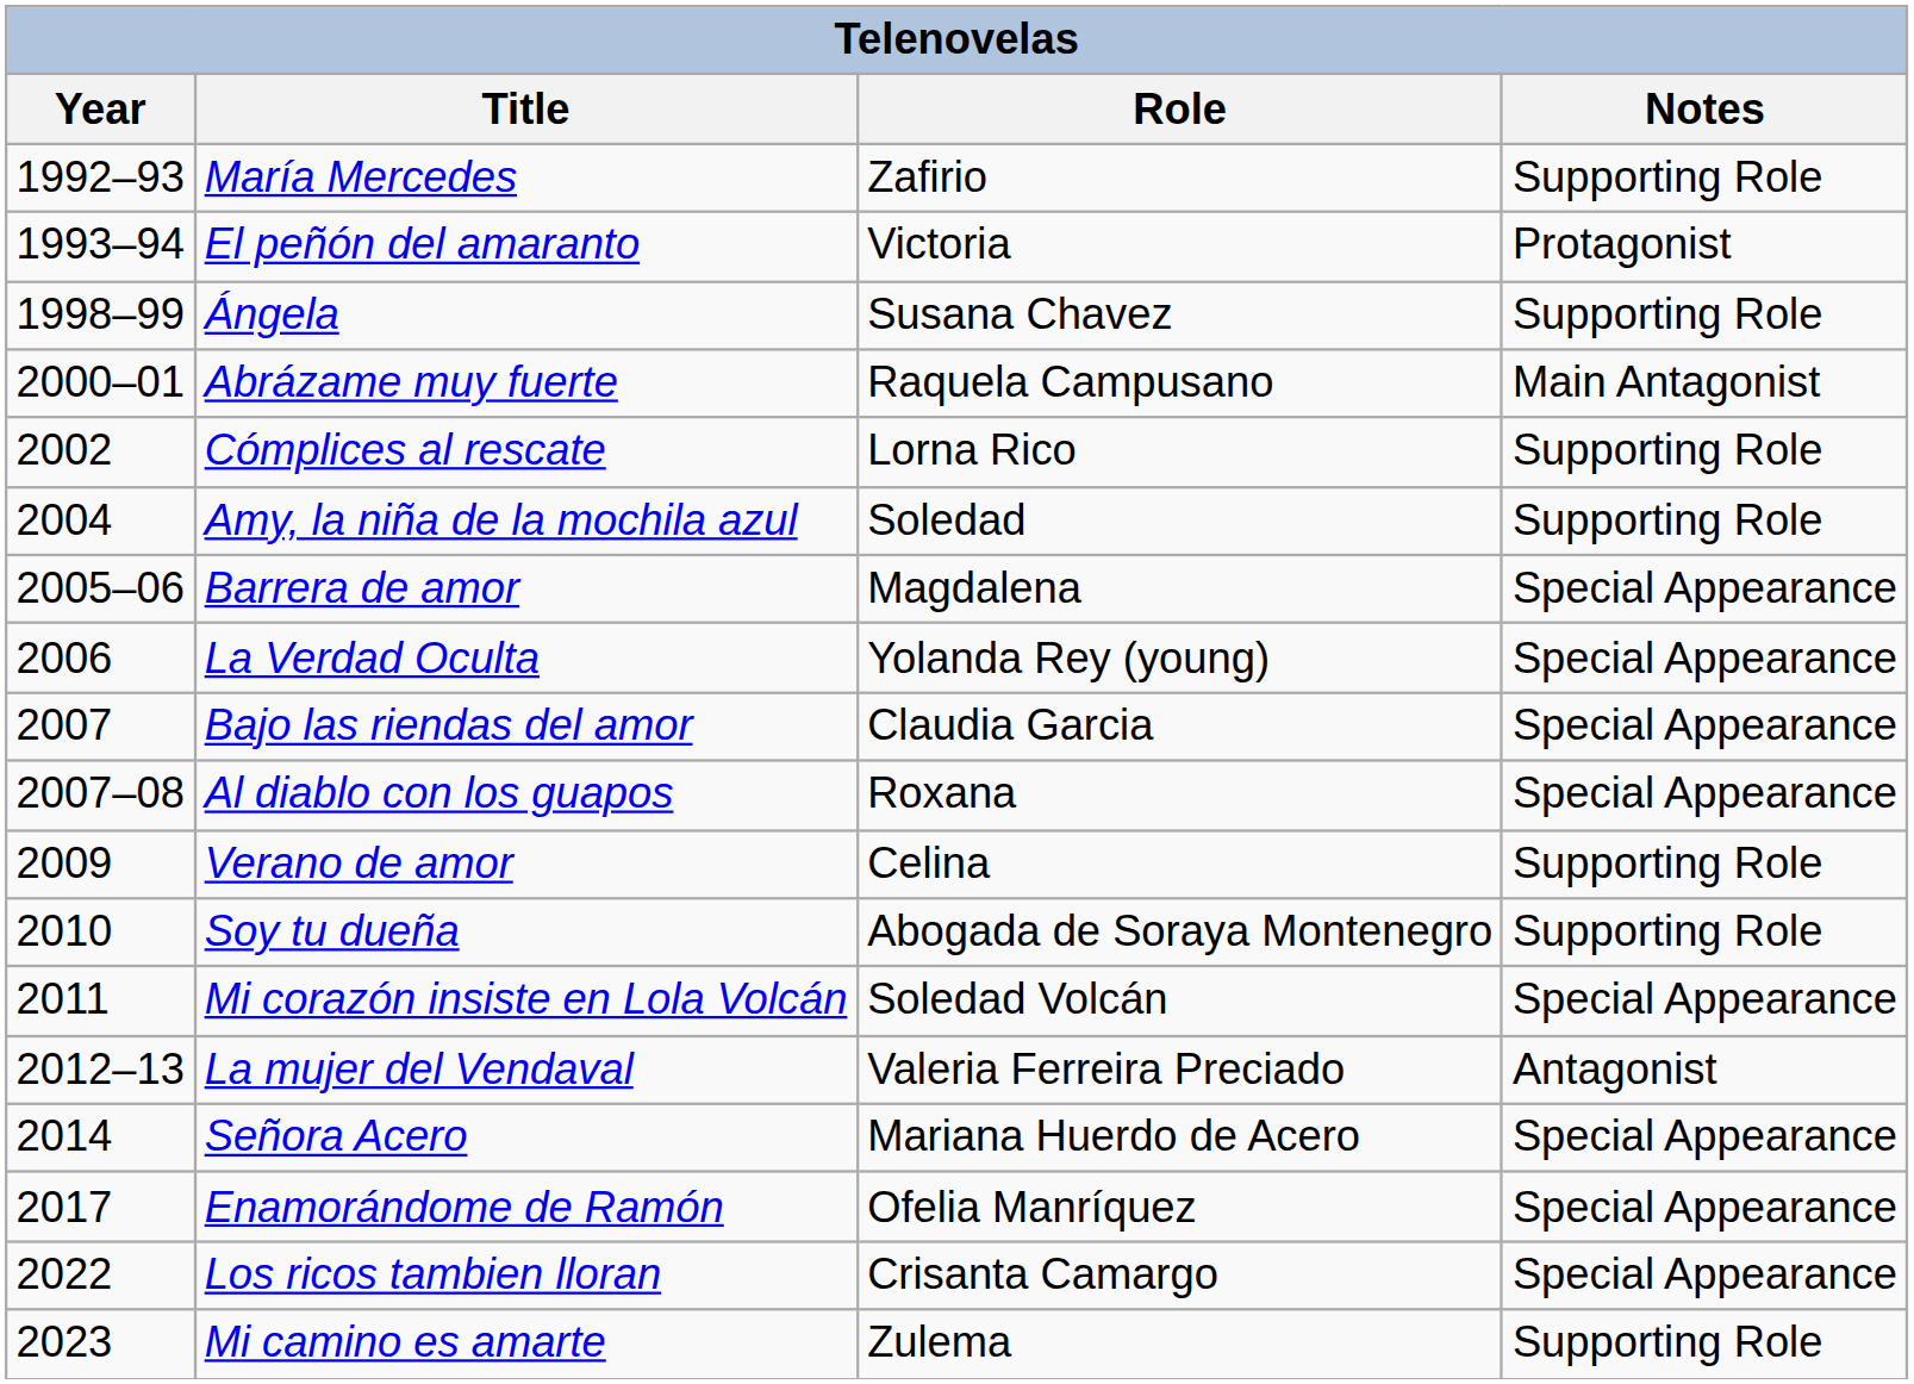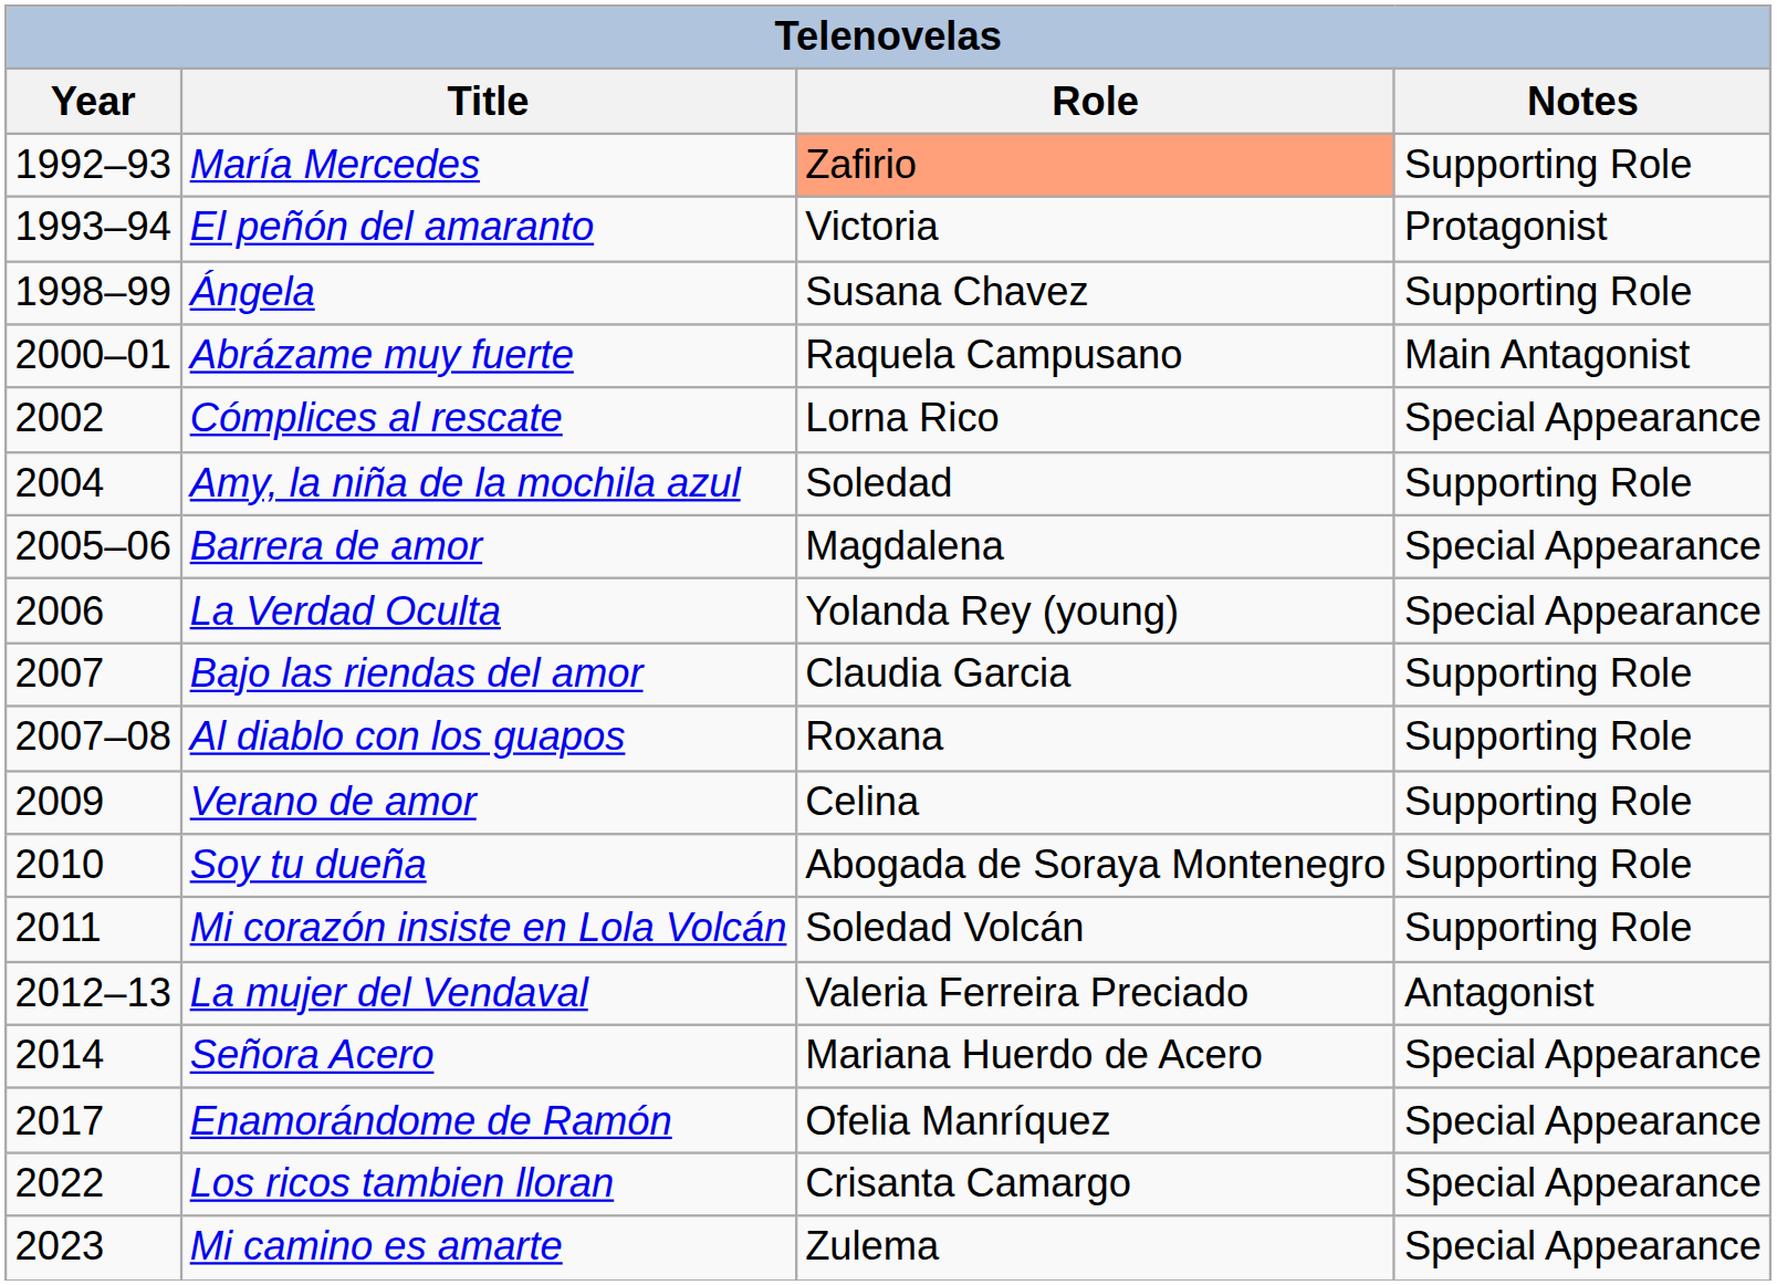 <table class="wikitable">
 <tr>
 <th colspan="5" style="background:LightSteelBlue;">Telenovelas</th>
 </tr>
 <tr>
 <th>Year</th>
 <th>Title</th>
 <th>Role</th>
 <th>Notes</th>
 </tr>
 <tr>
 <td>1992–93</td>
 <td><em><a href='#'>María Mercedes</a></em></td>
-<td>Zafirio</td>
+<td style="background: lightsalmon;">Zafirio</td>
 <td>Supporting Role</td>
 </tr>
 <tr>
 <td>1993–94</td>
 <td><em><a href='#'>El peñón del amaranto</a></em></td>
 <td>Victoria</td>
 <td>Protagonist</td>
 </tr>
 <tr>
 <td>1998–99</td>
 <td><em><a href='#'>Ángela</a></em></td>
 <td>Susana Chavez</td>
 <td>Supporting Role</td>
 </tr>
 <tr>
 <td>2000–01</td>
 <td><em><a href='#'>Abrázame muy fuerte</a></em></td>
 <td>Raquela Campusano</td>
 <td>Main Antagonist</td>
 </tr>
 <tr>
 <td>2002</td>
 <td><em><a href='#'>Cómplices al rescate</a></em></td>
 <td>Lorna Rico</td>
-<td>Supporting Role</td>
+<td>Special Appearance</td>
 </tr>
 <tr>
 <td>2004</td>
 <td><em><a href='#'>Amy, la niña de la mochila azul</a></em></td>
 <td>Soledad</td>
 <td>Supporting Role</td>
 </tr>
 <tr>
 <td>2005–06</td>
 <td><em><a href='#'>Barrera de amor</a></em></td>
 <td>Magdalena</td>
 <td>Special Appearance</td>
 </tr>
 <tr>
 <td>2006</td>
 <td><em><a href='#'>La Verdad Oculta</a></em></td>
 <td>Yolanda Rey (young)</td>
 <td>Special Appearance</td>
 </tr>
 <tr>
 <td>2007</td>
 <td><em><a href='#'>Bajo las riendas del amor</a></em></td>
 <td>Claudia Garcia</td>
-<td>Special Appearance</td>
+<td>Supporting Role</td>
 </tr>
 <tr>
 <td>2007–08</td>
 <td><em><a href='#'>Al diablo con los guapos</a></em></td>
 <td>Roxana</td>
-<td>Special Appearance</td>
+<td>Supporting Role</td>
 </tr>
 <tr>
 <td>2009</td>
 <td><em><a href='#'>Verano de amor</a></em></td>
 <td>Celina</td>
 <td>Supporting Role</td>
 </tr>
 <tr>
 <td>2010</td>
 <td><em><a href='#'>Soy tu dueña</a></em></td>
 <td>Abogada de Soraya Montenegro</td>
 <td>Supporting Role</td>
 </tr>
 <tr>
 <td>2011</td>
 <td><em><a href='#'>Mi corazón insiste en Lola Volcán</a></em></td>
 <td>Soledad Volcán</td>
-<td>Special Appearance</td>
+<td>Supporting Role</td>
 </tr>
 <tr>
 <td>2012–13</td>
 <td><em><a href='#'>La mujer del Vendaval</a></em></td>
 <td>Valeria Ferreira Preciado</td>
 <td>Antagonist</td>
 </tr>
 <tr>
 <td>2014</td>
 <td><em><a href='#'>Señora Acero</a></em></td>
 <td>Mariana Huerdo de Acero</td>
 <td>Special Appearance</td>
 </tr>
 <tr>
 <td>2017</td>
 <td><em><a href='#'>Enamorándome de Ramón</a></em></td>
 <td>Ofelia Manríquez</td>
 <td>Special Appearance</td>
 </tr>
 <tr>
 <td>2022</td>
 <td><em><a href='#'>Los ricos tambien lloran</a></em></td>
 <td>Crisanta Camargo</td>
 <td>Special Appearance</td>
 </tr>
 <tr>
 <td>2023</td>
 <td><em><a href='#'>Mi camino es amarte</a></em></td>
 <td>Zulema</td>
-<td>Supporting Role</td>
+<td>Special Appearance</td>
 </tr>
 <tr>
 </tr>
 </table>
